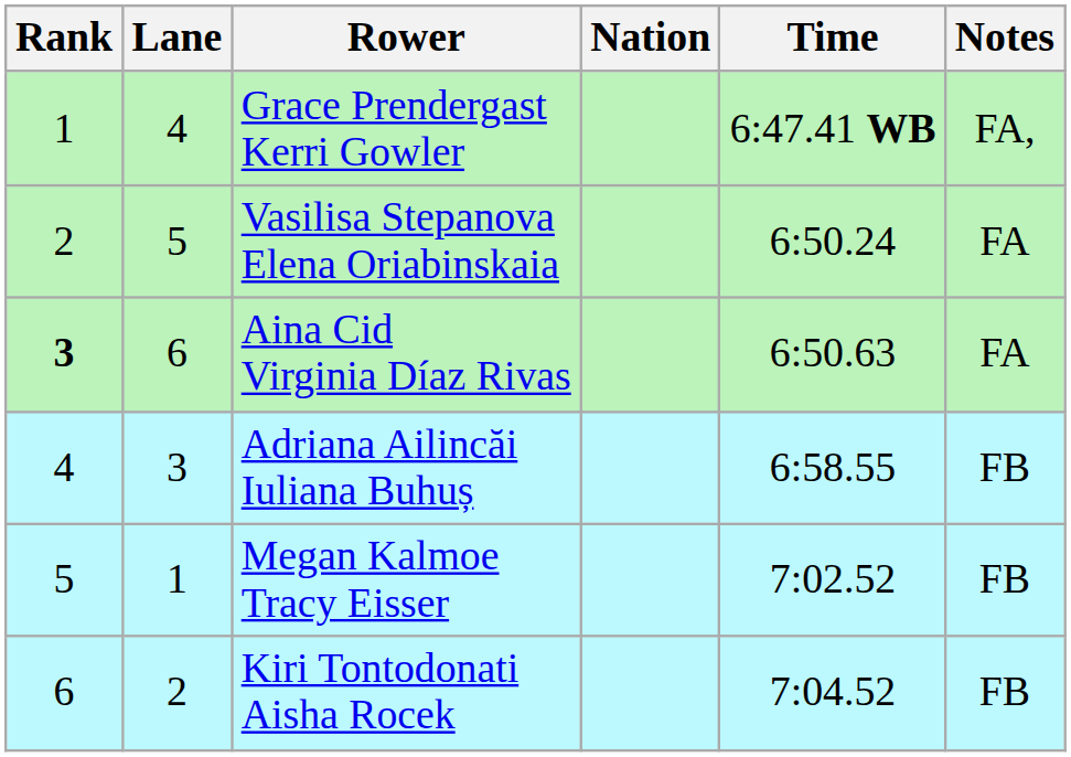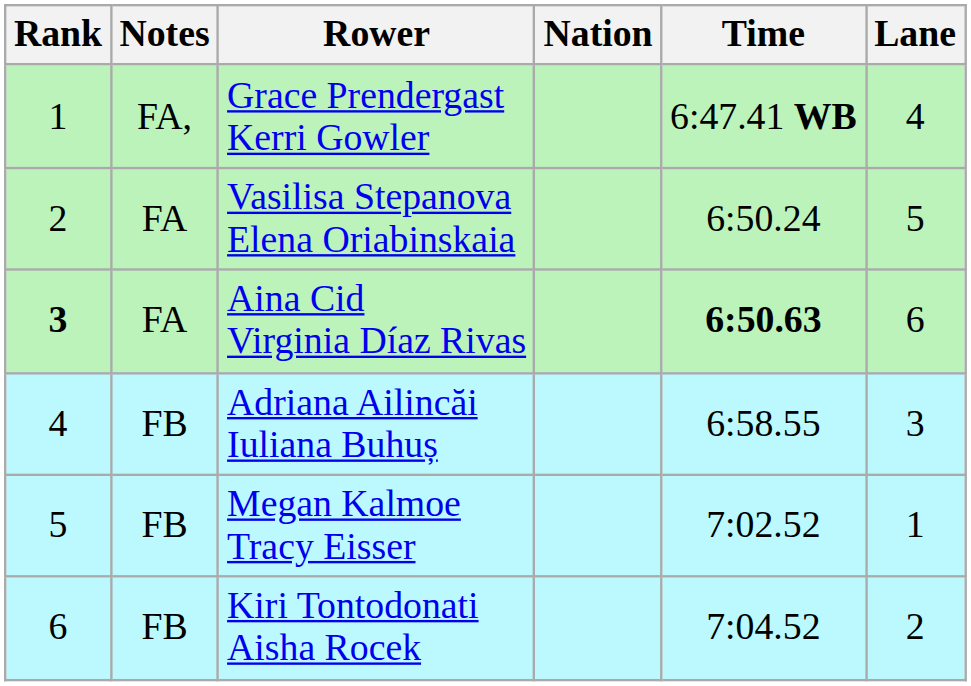 <table class="wikitable sortable" style="text-align:center">
 <tr>
 <th>Rank</th>
-<th>Lane</th>
+<th>Notes</th>
 <th>Rower</th>
 <th>Nation</th>
 <th>Time</th>
-<th>Notes</th>
+<th>Lane</th>
 </tr>
 <tr bgcolor=bbf3bb>
 <td>1</td>
-<td>4</td>
+<td>FA,</td>
 <td align=left><a href='#'>Grace Prendergast</a><br><a href='#'>Kerri Gowler</a></td>
 <td align=left></td>
 <td>6:47.41 <strong>WB</strong></td>
-<td>FA,</td>
+<td>4</td>
 </tr>
 <tr bgcolor=bbf3bb>
 <td>2</td>
-<td>5</td>
+<td>FA</td>
 <td align=left><a href='#'>Vasilisa Stepanova</a><br><a href='#'>Elena Oriabinskaia</a></td>
 <td align=left></td>
 <td>6:50.24</td>
-<td>FA</td>
+<td>5</td>
 </tr>
 <tr bgcolor=bbf3bb>
 <td><strong>3</strong></td>
-<td>6</td>
+<td>FA</td>
 <td align=left><a href='#'>Aina Cid</a><br><a href='#'>Virginia Díaz Rivas</a></td>
 <td align=left></td>
-<td>6:50.63</td>
-<td>FA</td>
+<td><strong>6:50.63</strong></td>
+<td>6</td>
 </tr>
 <tr bgcolor=bbf9ff>
 <td>4</td>
-<td>3</td>
+<td>FB</td>
 <td align=left><a href='#'>Adriana Ailincăi</a><br><a href='#'>Iuliana Buhuș</a></td>
 <td align=left></td>
 <td>6:58.55</td>
-<td>FB</td>
+<td>3</td>
 </tr>
 <tr bgcolor=bbf9ff>
 <td>5</td>
-<td>1</td>
+<td>FB</td>
 <td align=left><a href='#'>Megan Kalmoe</a><br><a href='#'>Tracy Eisser</a></td>
 <td align=left></td>
 <td>7:02.52</td>
-<td>FB</td>
+<td>1</td>
 </tr>
 <tr bgcolor=bbf9ff>
 <td>6</td>
-<td>2</td>
+<td>FB</td>
 <td align=left><a href='#'>Kiri Tontodonati</a><br><a href='#'>Aisha Rocek</a></td>
 <td align=left></td>
 <td>7:04.52</td>
-<td>FB</td>
+<td>2</td>
 </tr>
 </table>
